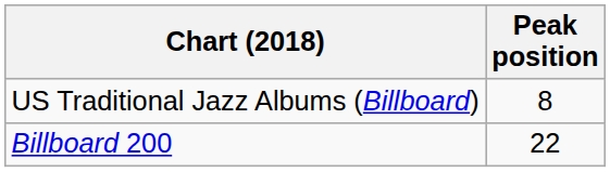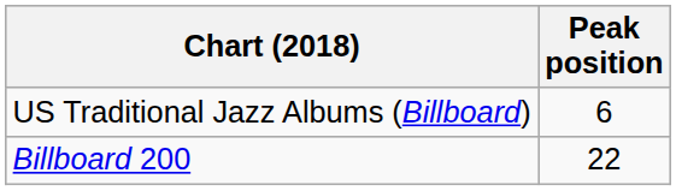 <table class=wikitable>
 <tr>
 <th>Chart (2018)</th>
 <th>Peak<br>position</th>
 </tr>
 <tr>
 <td>US Traditional Jazz Albums (<em><a href='#'>Billboard</a></em>)</td>
-<td align=center>8</td>
+<td align=center>6</td>
 </tr>
 <tr>
 <td><a href='#'><em>Billboard</em> 200</a></td>
 <td align=center>22</td>
 </tr>
 </table>
